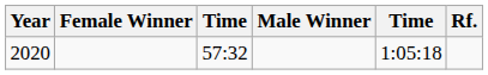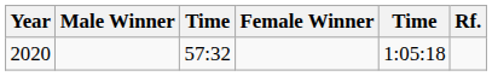 <table class="wikitable" align="center" >
 <tr>
 <th>Year</th>
+<th>Male Winner</th>
+<th>Time</th>
 <th>Female Winner</th>
-<th>Time</th>
-<th>Male Winner</th>
 <th>Time</th>
 <th>Rf.</th>
 </tr>
 <tr>
 <td>2020</td>
 <td></td>
 <td>57:32 </td>
 <td></td>
 <td>1:05:18</td>
 <td></td>
 </tr>
 </table>
